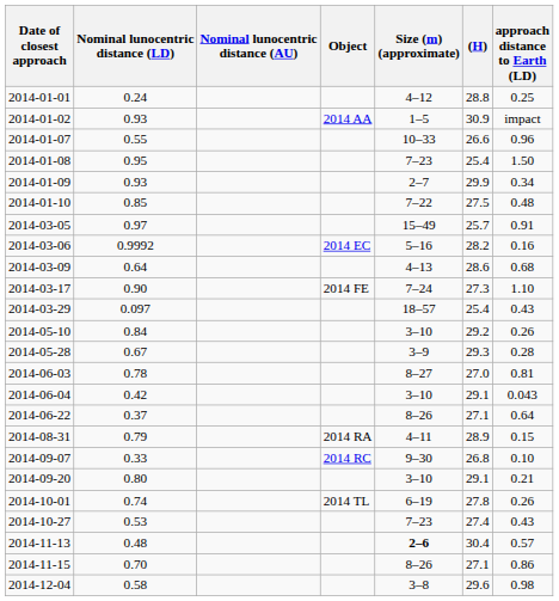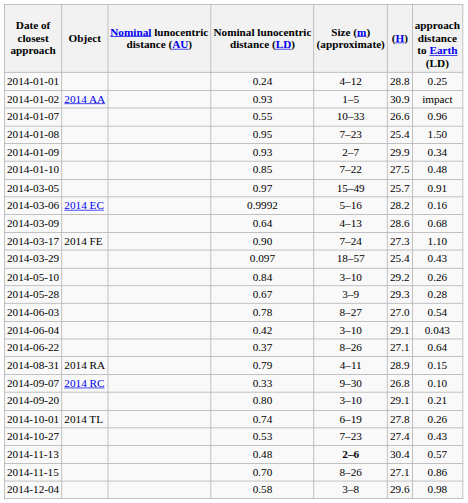 <table class="wikitable sortable">
 <tr>
 <th>Date of<br>closest<br>approach</th>
+<th>Object</th>
+<th><a href='#'>Nominal</a> lunocentric<br>distance (<a href='#'>AU</a>)</th>
 <th>Nominal lunocentric<br>distance (<a href='#'>LD</a>)</th>
-<th><a href='#'>Nominal</a> lunocentric<br>distance (<a href='#'>AU</a>)</th>
-<th>Object</th>
 <th data-sort-type="number">Size (<a href='#'>m</a>)<br>(approximate)</th>
 <th>(<a href='#'>H</a>)</th>
 <th><br>approach<br>distance<br>to <a href='#'>Earth</a><br> (LD)</th>
 </tr>
 <tr>
 <td>2014-01-01</td>
-<td align="center">0.24</td>
 <td></td>
 <td></td>
+<td align="center">0.24</td>
 <td align="center">4–12</td>
 <td align="center">28.8</td>
 <td align="center">0.25</td>
 </tr>
 <tr>
 <td>2014-01-02</td>
+<td><a href='#'>2014 AA</a></td>
+<td></td>
 <td align="center">0.93</td>
-<td></td>
-<td><a href='#'>2014 AA</a></td>
 <td align="center">1–5</td>
 <td align="center">30.9</td>
 <td align="center">impact</td>
 </tr>
 <tr>
 <td>2014-01-07</td>
-<td align="center">0.55</td>
 <td></td>
 <td></td>
+<td align="center">0.55</td>
 <td align="center">10–33</td>
 <td align="center">26.6</td>
 <td align="center">0.96</td>
 </tr>
 <tr>
 <td>2014-01-08</td>
-<td align="center">0.95</td>
 <td></td>
 <td></td>
+<td align="center">0.95</td>
 <td align="center">7–23</td>
 <td align="center">25.4</td>
 <td align="center">1.50</td>
 </tr>
 <tr>
 <td>2014-01-09</td>
-<td align="center">0.93</td>
 <td></td>
 <td></td>
+<td align="center">0.93</td>
 <td align="center">2–7</td>
 <td align="center">29.9</td>
 <td align="center">0.34</td>
 </tr>
 <tr>
 <td>2014-01-10</td>
-<td align="center">0.85</td>
 <td></td>
 <td></td>
+<td align="center">0.85</td>
 <td align="center">7–22</td>
 <td align="center">27.5</td>
 <td align="center">0.48</td>
 </tr>
 <tr>
 <td>2014-03-05</td>
-<td align="center">0.97</td>
 <td></td>
 <td></td>
+<td align="center">0.97</td>
 <td align="center">15–49</td>
 <td align="center">25.7</td>
 <td align="center">0.91</td>
 </tr>
 <tr>
 <td>2014-03-06</td>
+<td><a href='#'>2014 EC</a></td>
+<td></td>
 <td align="center">0.9992</td>
-<td></td>
-<td><a href='#'>2014 EC</a></td>
 <td align="center">5–16</td>
 <td align="center">28.2</td>
 <td align="center">0.16</td>
 </tr>
 <tr>
 <td>2014-03-09</td>
-<td align="center">0.64</td>
 <td></td>
 <td></td>
+<td align="center">0.64</td>
 <td align="center">4–13</td>
 <td align="center">28.6</td>
 <td align="center">0.68</td>
 </tr>
 <tr>
 <td>2014-03-17</td>
+<td>2014 FE</td>
+<td></td>
 <td align="center">0.90</td>
-<td></td>
-<td>2014 FE</td>
 <td align="center">7–24</td>
 <td align="center">27.3</td>
 <td align="center">1.10</td>
 </tr>
 <tr>
 <td>2014-03-29</td>
-<td align="center">0.097</td>
 <td></td>
 <td></td>
+<td align="center">0.097</td>
 <td align="center">18–57</td>
 <td align="center">25.4</td>
 <td align="center">0.43</td>
 </tr>
 <tr>
 <td>2014-05-10</td>
-<td align="center">0.84</td>
 <td></td>
 <td></td>
+<td align="center">0.84</td>
 <td align="center">3–10</td>
 <td align="center">29.2</td>
 <td align="center">0.26</td>
 </tr>
 <tr>
 <td>2014-05-28</td>
-<td align="center">0.67</td>
 <td></td>
 <td></td>
+<td align="center">0.67</td>
 <td align="center">3–9</td>
 <td align="center">29.3</td>
 <td align="center">0.28</td>
 </tr>
 <tr>
 <td>2014-06-03</td>
-<td align="center">0.78</td>
 <td></td>
 <td></td>
+<td align="center">0.78</td>
 <td align="center">8–27</td>
 <td align="center">27.0</td>
-<td align="center">0.81</td>
+<td align="center">0.54</td>
 </tr>
 <tr>
 <td>2014-06-04</td>
-<td align="center">0.42</td>
 <td></td>
 <td></td>
+<td align="center">0.42</td>
 <td align="center">3–10</td>
 <td align="center">29.1</td>
 <td align="center">0.043</td>
 </tr>
 <tr>
 <td>2014-06-22</td>
-<td align="center">0.37</td>
 <td></td>
 <td></td>
+<td align="center">0.37</td>
 <td align="center">8–26</td>
 <td align="center">27.1</td>
 <td align="center">0.64</td>
 </tr>
 <tr>
 <td>2014-08-31</td>
+<td>2014 RA</td>
+<td></td>
 <td align="center">0.79</td>
-<td></td>
-<td>2014 RA</td>
 <td align="center">4–11</td>
 <td align="center">28.9</td>
 <td align="center">0.15</td>
 </tr>
 <tr>
 <td>2014-09-07</td>
+<td><a href='#'>2014 RC</a></td>
+<td></td>
 <td align="center">0.33</td>
-<td></td>
-<td><a href='#'>2014 RC</a></td>
 <td align="center">9–30</td>
 <td align="center">26.8</td>
 <td align="center">0.10</td>
 </tr>
 <tr>
 <td>2014-09-20</td>
-<td align="center">0.80</td>
 <td></td>
 <td></td>
+<td align="center">0.80</td>
 <td align="center">3–10</td>
 <td align="center">29.1</td>
 <td align="center">0.21</td>
 </tr>
 <tr>
 <td>2014-10-01</td>
+<td>2014 TL</td>
+<td></td>
 <td align="center">0.74</td>
-<td></td>
-<td>2014 TL</td>
 <td align="center">6–19</td>
 <td align="center">27.8</td>
 <td align="center">0.26</td>
 </tr>
 <tr>
 <td>2014-10-27</td>
-<td align="center">0.53</td>
 <td></td>
 <td></td>
+<td align="center">0.53</td>
 <td align="center">7–23</td>
 <td align="center">27.4</td>
 <td align="center">0.43</td>
 </tr>
 <tr>
 <td>2014-11-13</td>
-<td align="center">0.48</td>
 <td></td>
 <td></td>
+<td align="center">0.48</td>
 <td align="center"><strong>2–6</strong></td>
 <td align="center">30.4</td>
 <td align="center">0.57</td>
 </tr>
 <tr>
 <td>2014-11-15</td>
-<td align="center">0.70</td>
 <td></td>
 <td></td>
+<td align="center">0.70</td>
 <td align="center">8–26</td>
 <td align="center">27.1</td>
 <td align="center">0.86</td>
 </tr>
 <tr>
 <td>2014-12-04</td>
-<td align="center">0.58</td>
 <td></td>
 <td></td>
+<td align="center">0.58</td>
 <td align="center">3–8</td>
 <td align="center">29.6</td>
 <td align="center">0.98</td>
 </tr>
 </table>
